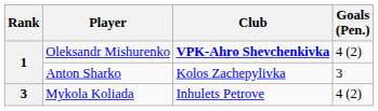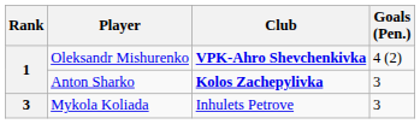 <table class="wikitable">
 <tr>
 <th>Rank</th>
 <th>Player</th>
 <th>Club</th>
 <th>Goals<br>(Pen.)</th>
 </tr>
 <tr>
 <th rowspan=2>1</th>
 <td align="left"> <a href='#'>Oleksandr Mishurenko</a></td>
 <td align="left"><strong><a href='#'>VPK-Ahro Shevchenkivka</a></strong></td>
 <td>4 (2)</td>
 </tr>
 <tr>
 <td align="left"> <a href='#'>Anton Sharko</a></td>
-<td align="left"><a href='#'>Kolos Zachepylivka</a></td>
+<td align="left"><strong><a href='#'>Kolos Zachepylivka</a></strong></td>
 <td>3</td>
 </tr>
 <tr>
 <th>3</th>
 <td align="left"> <a href='#'>Mykola Koliada</a></td>
 <td align="left"><a href='#'>Inhulets Petrove</a></td>
-<td>4 (2)</td>
+<td>3</td>
 </tr>
 </table>
